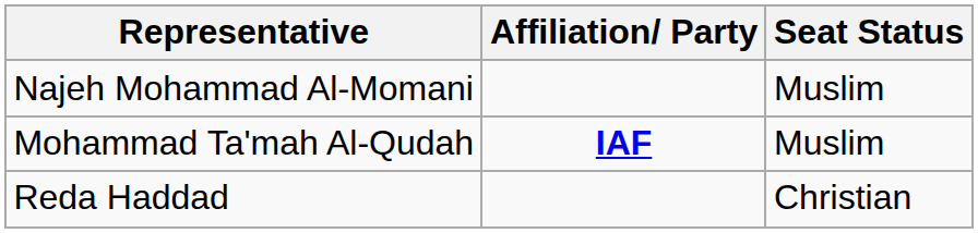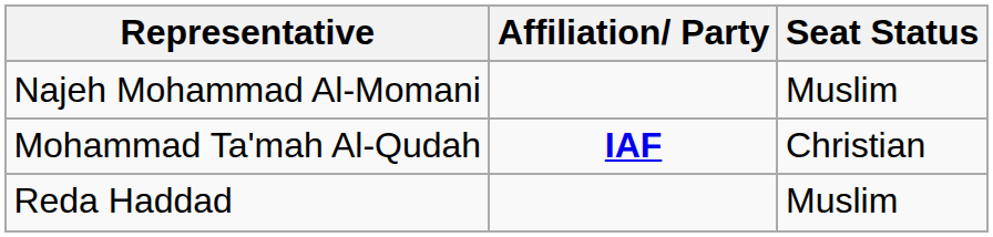 <table class="wikitable">
 <tr>
 <th>Representative</th>
 <th>Affiliation/ Party</th>
 <th>Seat Status</th>
 </tr>
 <tr>
 <td>Najeh Mohammad Al-Momani</td>
 <td></td>
 <td>Muslim</td>
 </tr>
 <tr>
 <td>Mohammad Ta'mah Al-Qudah</td>
 <td align="center"><strong><a href='#'>IAF</a></strong></td>
-<td>Muslim</td>
+<td>Christian</td>
 </tr>
 <tr>
 <td>Reda Haddad</td>
 <td></td>
-<td>Christian</td>
+<td>Muslim</td>
 </tr>
 </table>
